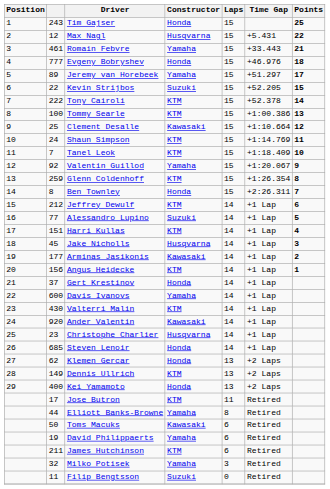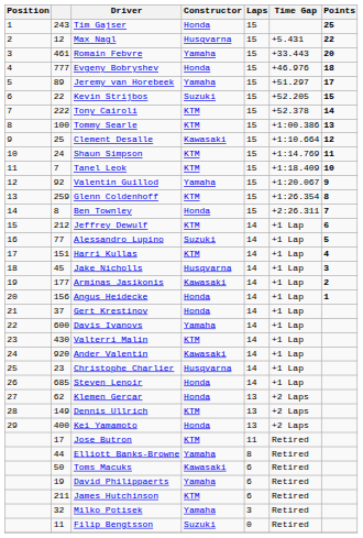 <table class="wikitable" style="font-size:95%;">
 <tr>
 <th>Position</th>
 <th></th>
 <th>Driver</th>
 <th>Constructor</th>
 <th>Laps</th>
 <th>Time Gap</th>
 <th>Points</th>
 </tr>
 <tr>
 <td>1</td>
 <td>243</td>
 <td> <a href='#'>Tim Gajser</a></td>
 <td><a href='#'>Honda</a></td>
 <td>15</td>
 <td></td>
 <td><strong>25</strong></td>
 </tr>
 <tr>
 <td>2</td>
 <td>12</td>
 <td> <a href='#'>Max Nagl</a></td>
 <td><a href='#'>Husqvarna</a></td>
 <td>15</td>
 <td>+5.431</td>
 <td><strong>22</strong></td>
 </tr>
 <tr>
 <td>3</td>
 <td>461</td>
 <td> <a href='#'>Romain Febvre</a></td>
 <td><a href='#'>Yamaha</a></td>
 <td>15</td>
 <td>+33.443</td>
-<td><strong>21</strong></td>
+<td><strong>20</strong></td>
 </tr>
 <tr>
 <td>4</td>
 <td>777</td>
 <td> <a href='#'>Evgeny Bobryshev</a></td>
 <td><a href='#'>Honda</a></td>
 <td>15</td>
 <td>+46.976</td>
 <td><strong>18</strong></td>
 </tr>
 <tr>
 <td>5</td>
 <td>89</td>
 <td> <a href='#'>Jeremy van Horebeek</a></td>
 <td><a href='#'>Yamaha</a></td>
 <td>15</td>
 <td>+51.297</td>
 <td><strong>17</strong></td>
 </tr>
 <tr>
 <td>6</td>
 <td>22</td>
 <td> <a href='#'>Kevin Strijbos</a></td>
 <td><a href='#'>Suzuki</a></td>
 <td>15</td>
 <td>+52.205</td>
 <td><strong>15</strong></td>
 </tr>
 <tr>
 <td>7</td>
 <td>222</td>
 <td> <a href='#'>Tony Cairoli</a></td>
 <td><a href='#'>KTM</a></td>
 <td>15</td>
 <td>+52.378</td>
 <td><strong>14</strong></td>
 </tr>
 <tr>
 <td>8</td>
 <td>100</td>
 <td> <a href='#'>Tommy Searle</a></td>
 <td><a href='#'>KTM</a></td>
 <td>15</td>
 <td>+1:00.386</td>
 <td><strong>13</strong></td>
 </tr>
 <tr>
 <td>9</td>
 <td>25</td>
 <td> <a href='#'>Clement Desalle</a></td>
 <td><a href='#'>Kawasaki</a></td>
 <td>15</td>
 <td>+1:10.664</td>
 <td><strong>12</strong></td>
 </tr>
 <tr>
 <td>10</td>
 <td>24</td>
 <td> <a href='#'>Shaun Simpson</a></td>
 <td><a href='#'>KTM</a></td>
 <td>15</td>
 <td>+1:14.769</td>
 <td><strong>11</strong></td>
 </tr>
 <tr>
 <td>11</td>
 <td>7</td>
 <td> <a href='#'>Tanel Leok</a></td>
 <td><a href='#'>KTM</a></td>
 <td>15</td>
 <td>+1:18.409</td>
 <td><strong>10</strong></td>
 </tr>
 <tr>
 <td>12</td>
 <td>92</td>
 <td> <a href='#'>Valentin Guillod</a></td>
 <td><a href='#'>Yamaha</a></td>
 <td>15</td>
 <td>+1:20.067</td>
 <td><strong>9</strong></td>
 </tr>
 <tr>
 <td>13</td>
 <td>259</td>
 <td> <a href='#'>Glenn Coldenhoff</a></td>
 <td><a href='#'>KTM</a></td>
 <td>15</td>
 <td>+1:26.354</td>
 <td><strong>8</strong></td>
 </tr>
 <tr>
 <td>14</td>
 <td>8</td>
 <td> <a href='#'>Ben Townley</a></td>
 <td><a href='#'>Honda</a></td>
 <td>15</td>
 <td>+2:26.311</td>
 <td><strong>7</strong></td>
 </tr>
 <tr>
 <td>15</td>
 <td>212</td>
 <td> <a href='#'>Jeffrey Dewulf</a></td>
 <td><a href='#'>KTM</a></td>
 <td>14</td>
 <td>+1 Lap</td>
 <td><strong>6</strong></td>
 </tr>
 <tr>
 <td>16</td>
 <td>77</td>
 <td> <a href='#'>Alessandro Lupino</a></td>
 <td><a href='#'>Suzuki</a></td>
 <td>14</td>
 <td>+1 Lap</td>
 <td><strong>5</strong></td>
 </tr>
 <tr>
 <td>17</td>
 <td>151</td>
 <td> <a href='#'>Harri Kullas</a></td>
 <td><a href='#'>KTM</a></td>
 <td>14</td>
 <td>+1 Lap</td>
 <td><strong>4</strong></td>
 </tr>
 <tr>
 <td>18</td>
 <td>45</td>
 <td> <a href='#'>Jake Nicholls</a></td>
 <td><a href='#'>Husqvarna</a></td>
 <td>14</td>
 <td>+1 Lap</td>
 <td><strong>3</strong></td>
 </tr>
 <tr>
 <td>19</td>
 <td>177</td>
 <td> <a href='#'>Arminas Jasikonis</a></td>
 <td><a href='#'>Kawasaki</a></td>
 <td>14</td>
 <td>+1 Lap</td>
 <td><strong>2</strong></td>
 </tr>
 <tr>
 <td>20</td>
 <td>156</td>
 <td> <a href='#'>Angus Heidecke</a></td>
-<td><a href='#'>KTM</a></td>
+<td><a href='#'>Honda</a></td>
 <td>14</td>
 <td>+1 Lap</td>
 <td><strong>1</strong></td>
 </tr>
 <tr>
 <td>21</td>
 <td>37</td>
 <td> <a href='#'>Gert Krestinov</a></td>
 <td><a href='#'>Honda</a></td>
 <td>14</td>
 <td>+1 Lap</td>
 <td></td>
 </tr>
 <tr>
 <td>22</td>
 <td>600</td>
 <td> <a href='#'>Davis Ivanovs</a></td>
 <td><a href='#'>Yamaha</a></td>
 <td>14</td>
 <td>+1 Lap</td>
 <td></td>
 </tr>
 <tr>
 <td>23</td>
 <td>430</td>
 <td> <a href='#'>Valterri Malin</a></td>
 <td><a href='#'>KTM</a></td>
 <td>14</td>
 <td>+1 Lap</td>
 <td></td>
 </tr>
 <tr>
 <td>24</td>
 <td>920</td>
 <td> <a href='#'>Ander Valentin</a></td>
 <td><a href='#'>Kawasaki</a></td>
 <td>14</td>
 <td>+1 Lap</td>
 <td></td>
 </tr>
 <tr>
 <td>25</td>
 <td>23</td>
 <td> <a href='#'>Christophe Charlier</a></td>
 <td><a href='#'>Husqvarna</a></td>
 <td>14</td>
 <td>+1 Lap</td>
 <td></td>
 </tr>
 <tr>
 <td>26</td>
 <td>685</td>
 <td> <a href='#'>Steven Lenoir</a></td>
 <td><a href='#'>Honda</a></td>
 <td>14</td>
 <td>+1 Lap</td>
 <td></td>
 </tr>
 <tr>
 <td>27</td>
 <td>62</td>
 <td> <a href='#'>Klemen Gercar</a></td>
 <td><a href='#'>Honda</a></td>
 <td>13</td>
 <td>+2 Laps</td>
 <td></td>
 </tr>
 <tr>
 <td>28</td>
 <td>149</td>
 <td> <a href='#'>Dennis Ullrich</a></td>
 <td><a href='#'>KTM</a></td>
 <td>13</td>
 <td>+2 Laps</td>
 <td></td>
 </tr>
 <tr>
 <td>29</td>
 <td>400</td>
 <td> <a href='#'>Kei Yamamoto</a></td>
 <td><a href='#'>Honda</a></td>
 <td>13</td>
 <td>+2 Laps</td>
 <td></td>
 </tr>
 <tr>
 <td></td>
 <td>17</td>
 <td> <a href='#'>Jose Butron</a></td>
 <td><a href='#'>KTM</a></td>
 <td>11</td>
 <td>Retired</td>
 <td></td>
 </tr>
 <tr>
 <td></td>
 <td>44</td>
 <td> <a href='#'>Elliott Banks-Browne</a></td>
 <td><a href='#'>Yamaha</a></td>
 <td>8</td>
 <td>Retired</td>
 <td></td>
 </tr>
 <tr>
 <td></td>
 <td>50</td>
 <td> <a href='#'>Toms Macuks</a></td>
 <td><a href='#'>Kawasaki</a></td>
 <td>6</td>
 <td>Retired</td>
 <td></td>
 </tr>
 <tr>
 <td></td>
 <td>19</td>
 <td> <a href='#'>David Philippaerts</a></td>
 <td><a href='#'>Yamaha</a></td>
 <td>6</td>
 <td>Retired</td>
 <td></td>
 </tr>
 <tr>
 <td></td>
 <td>211</td>
 <td> <a href='#'>James Hutchinson</a></td>
 <td><a href='#'>KTM</a></td>
 <td>6</td>
 <td>Retired</td>
 <td></td>
 </tr>
 <tr>
 <td></td>
 <td>32</td>
 <td> <a href='#'>Milko Potisek</a></td>
 <td><a href='#'>Yamaha</a></td>
 <td>3</td>
 <td>Retired</td>
 <td></td>
 </tr>
 <tr>
 <td></td>
 <td>11</td>
 <td> <a href='#'>Filip Bengtsson</a></td>
 <td><a href='#'>Suzuki</a></td>
 <td>0</td>
 <td>Retired</td>
 <td></td>
 </tr>
 <tr>
 </tr>
 </table>
